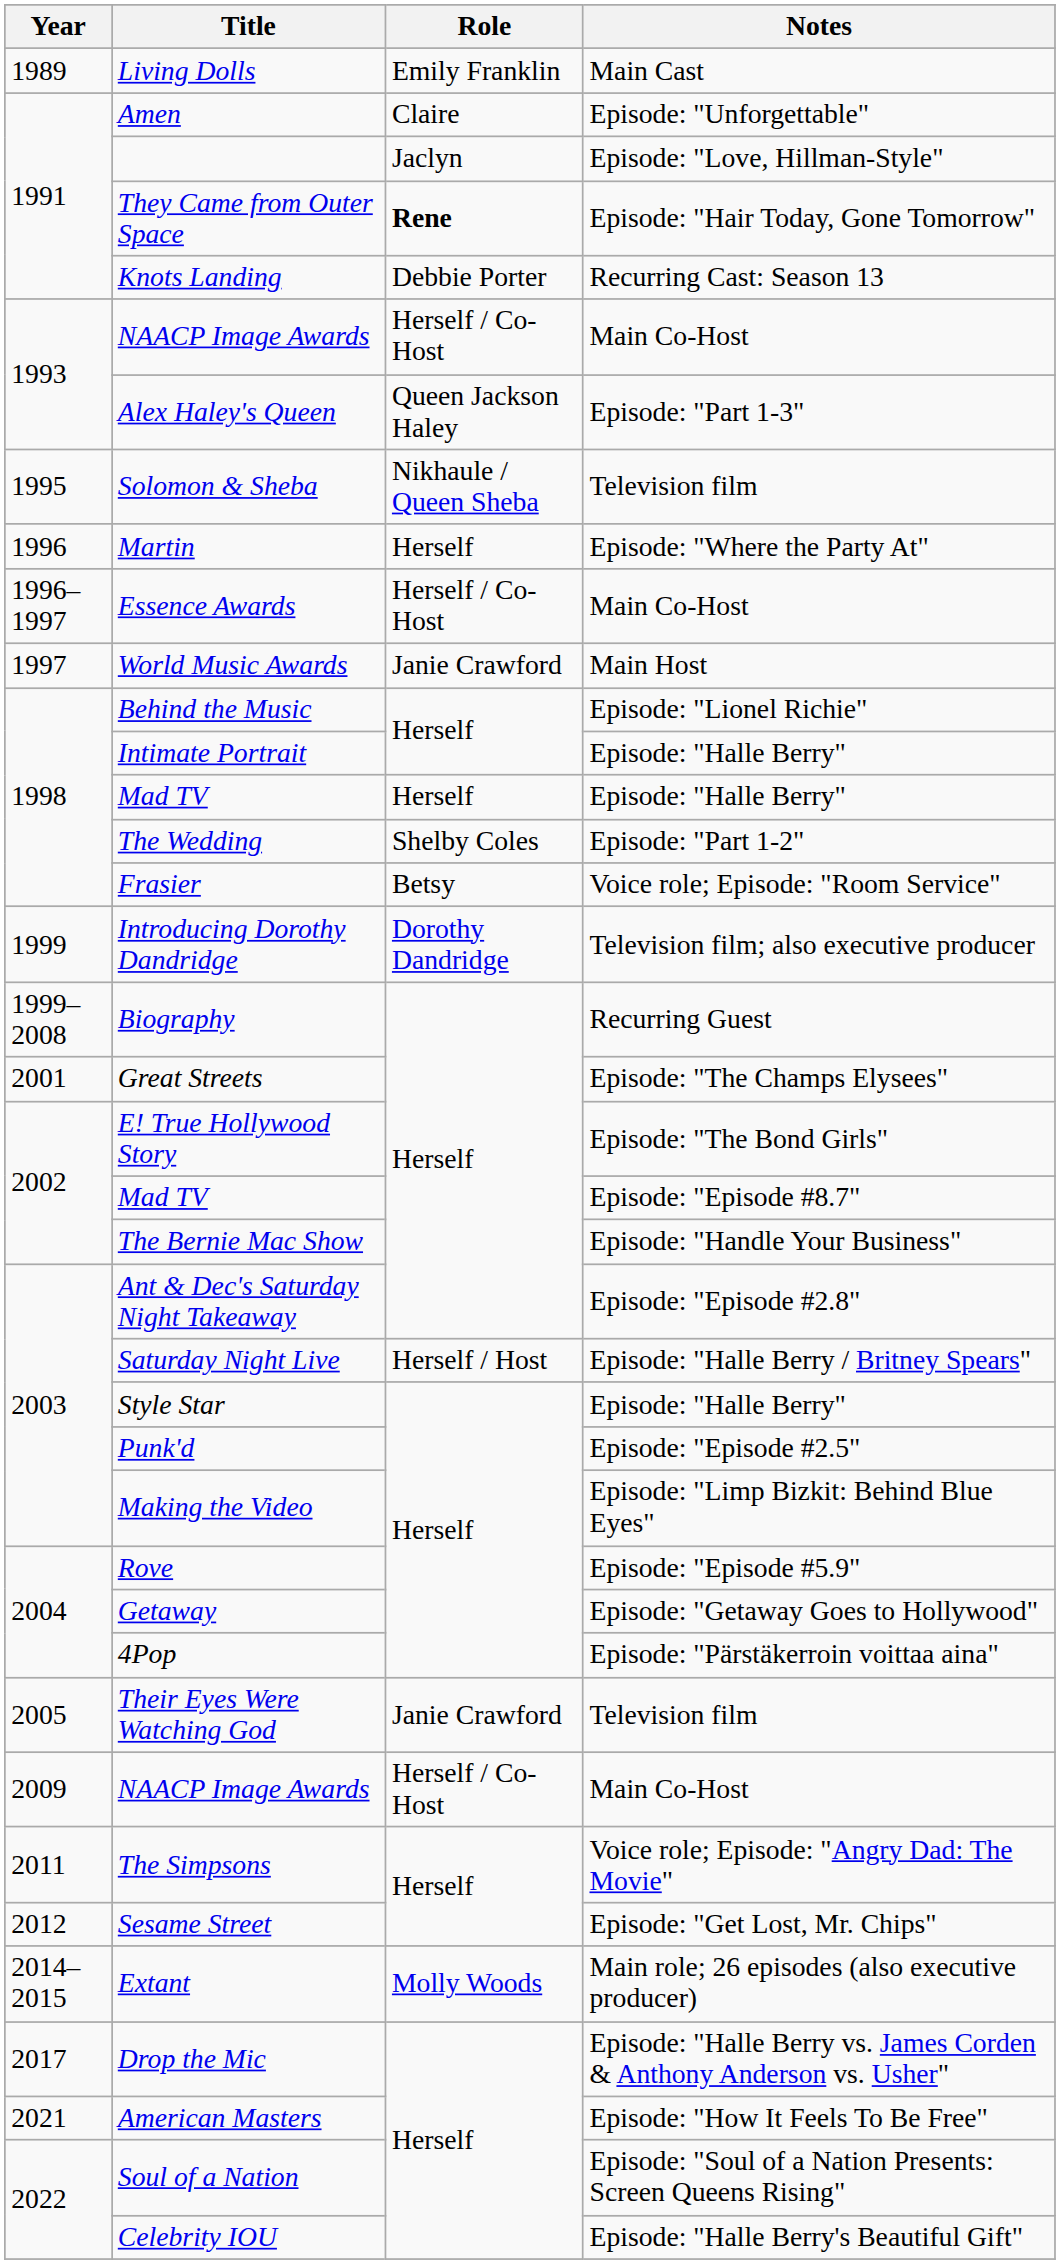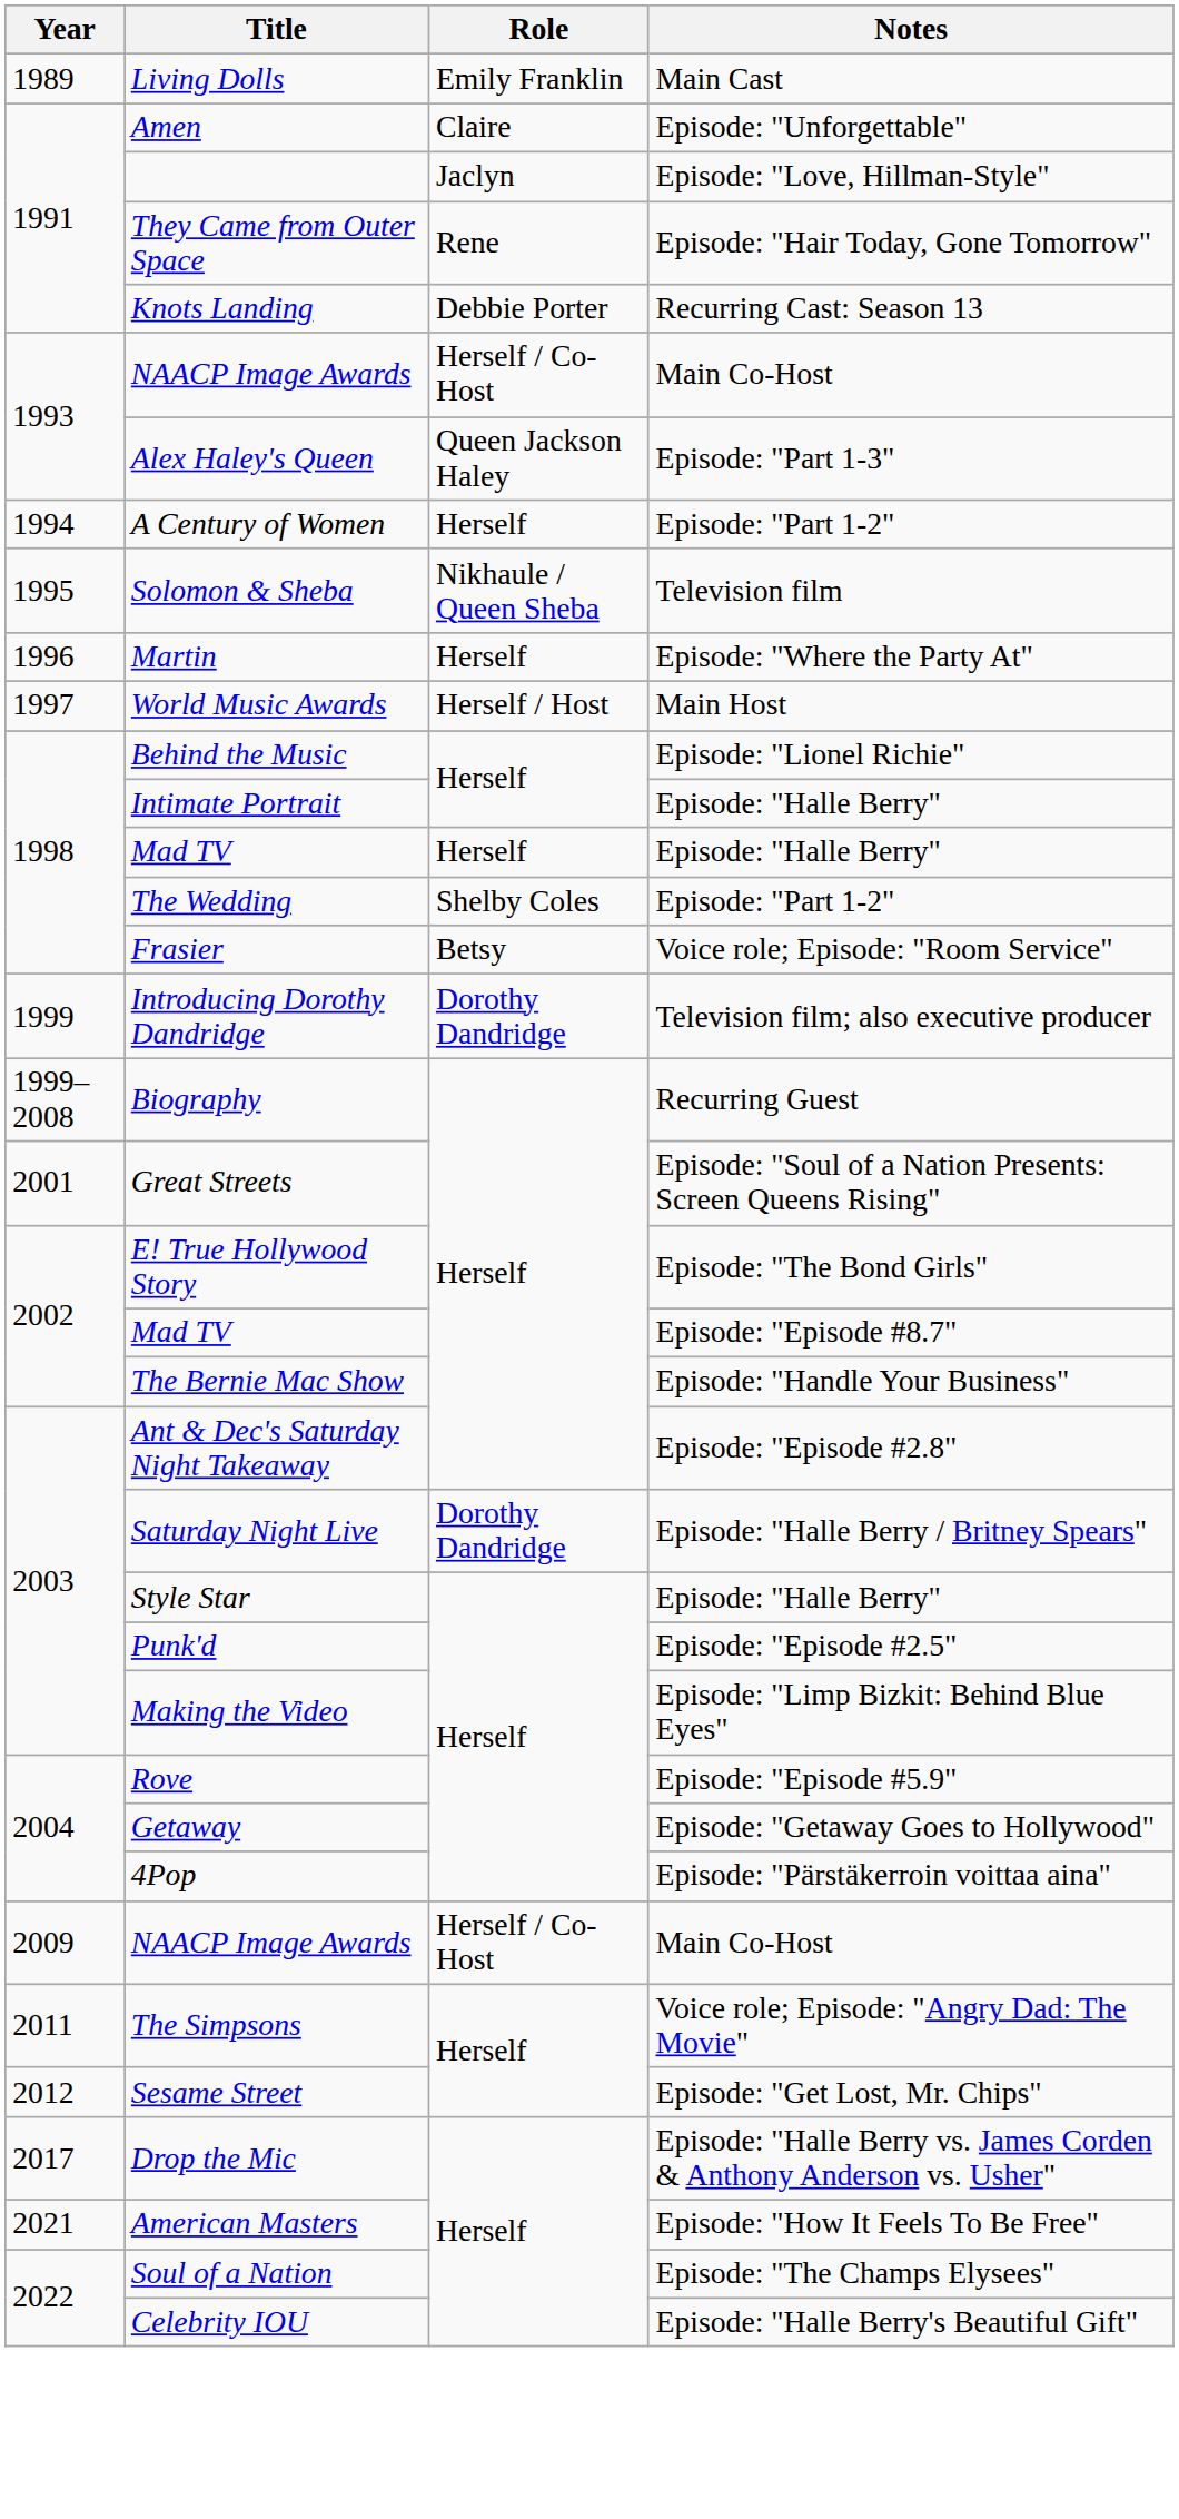 <table class="wikitable sortable plainrowheaders">
 <tr>
 <th>Year</th>
 <th>Title</th>
 <th>Role</th>
 <th>Notes</th>
 </tr>
 <tr>
 <td>1989</td>
 <td><em><a href='#'>Living Dolls</a></em></td>
 <td>Emily Franklin</td>
 <td>Main Cast</td>
 </tr>
 <tr>
 <td rowspan="4">1991</td>
 <td><em><a href='#'>Amen</a></em></td>
 <td>Claire</td>
 <td>Episode: "Unforgettable"</td>
 </tr>
 <tr>
 <td><em></em></td>
 <td>Jaclyn</td>
 <td>Episode: "Love, Hillman-Style"</td>
 </tr>
 <tr>
 <td><em><a href='#'>They Came from Outer Space</a></em></td>
-<td><strong>Rene</strong></td>
+<td>Rene</td>
 <td>Episode: "Hair Today, Gone Tomorrow"</td>
 </tr>
 <tr>
 <td><em><a href='#'>Knots Landing</a></em></td>
 <td>Debbie Porter</td>
 <td>Recurring Cast: Season 13</td>
 </tr>
 <tr>
 <td rowspan="2">1993</td>
 <td><em><a href='#'>NAACP Image Awards</a></em></td>
 <td>Herself / Co-Host</td>
 <td>Main Co-Host</td>
 </tr>
 <tr>
 <td><em><a href='#'>Alex Haley's Queen</a></em></td>
 <td>Queen Jackson Haley</td>
 <td>Episode: "Part 1-3"</td>
 </tr>
 <tr>
+<td>1994</td>
+<td data-sort-value="Century of Women, A"><em>A Century of Women</em></td>
+<td>Herself</td>
+<td>Episode: "Part 1-2"</td>
+</tr>
+<tr>
 <td>1995</td>
 <td><em><a href='#'>Solomon & Sheba</a></em></td>
 <td>Nikhaule / <a href='#'>Queen Sheba</a></td>
 <td>Television film</td>
 </tr>
 <tr>
 <td>1996</td>
 <td><em><a href='#'>Martin</a></em></td>
 <td>Herself</td>
 <td>Episode: "Where the Party At"</td>
 </tr>
 <tr>
-<td>1996–1997</td>
-<td><em><a href='#'>Essence Awards</a></em></td>
-<td>Herself / Co-Host</td>
-<td>Main Co-Host</td>
-</tr>
-<tr>
 <td>1997</td>
 <td><em><a href='#'>World Music Awards</a></em></td>
-<td>Janie Crawford</td>
+<td>Herself / Host</td>
 <td>Main Host</td>
 </tr>
 <tr>
 <td rowspan="5">1998</td>
 <td><em><a href='#'>Behind the Music</a></em></td>
 <td rowspan="2">Herself</td>
 <td>Episode: "Lionel Richie"</td>
 </tr>
 <tr>
 <td><em><a href='#'>Intimate Portrait</a></em></td>
 <td>Episode: "Halle Berry"</td>
 </tr>
 <tr>
 <td><em><a href='#'>Mad TV</a></em></td>
 <td>Herself</td>
 <td>Episode: "Halle Berry"</td>
 </tr>
 <tr>
 <td data-sort-value="Wedding, The"><em><a href='#'>The Wedding</a></em></td>
 <td>Shelby Coles</td>
 <td>Episode: "Part 1-2"</td>
 </tr>
 <tr>
 <td><em><a href='#'>Frasier</a></em></td>
 <td>Betsy</td>
 <td>Voice role; Episode: "Room Service"</td>
 </tr>
 <tr>
 <td>1999</td>
 <td><em><a href='#'>Introducing Dorothy Dandridge</a></em></td>
 <td><a href='#'>Dorothy Dandridge</a></td>
 <td>Television film; also executive producer</td>
 </tr>
 <tr>
 <td>1999–2008</td>
 <td><em><a href='#'>Biography</a></em></td>
 <td rowspan="6">Herself</td>
 <td>Recurring Guest</td>
 </tr>
 <tr>
 <td>2001</td>
 <td><em>Great Streets</em></td>
-<td>Episode: "The Champs Elysees"</td>
+<td>Episode: "Soul of a Nation Presents: Screen Queens Rising"</td>
 </tr>
 <tr>
 <td rowspan="3">2002</td>
 <td><em><a href='#'>E! True Hollywood Story</a></em></td>
 <td>Episode: "The Bond Girls"</td>
 </tr>
 <tr>
 <td><em><a href='#'>Mad TV</a></em></td>
 <td>Episode: "Episode #8.7"</td>
 </tr>
 <tr>
 <td data-sort-value="Bernie Mac Show, The"><em><a href='#'>The Bernie Mac Show</a></em></td>
 <td>Episode: "Handle Your Business"</td>
 </tr>
 <tr>
 <td rowspan="5">2003</td>
 <td><em><a href='#'>Ant & Dec's Saturday Night Takeaway</a></em></td>
 <td>Episode: "Episode #2.8"</td>
 </tr>
 <tr>
 <td><em><a href='#'>Saturday Night Live</a></em></td>
-<td>Herself / Host</td>
+<td><a href='#'>Dorothy Dandridge</a></td>
 <td>Episode: "Halle Berry / <a href='#'>Britney Spears</a>"</td>
 </tr>
 <tr>
 <td><em>Style Star</em></td>
 <td rowspan="6">Herself</td>
 <td>Episode: "Halle Berry"</td>
 </tr>
 <tr>
 <td><em><a href='#'>Punk'd</a></em></td>
 <td>Episode: "Episode #2.5"</td>
 </tr>
 <tr>
 <td><em><a href='#'>Making the Video</a></em></td>
 <td>Episode: "Limp Bizkit: Behind Blue Eyes"</td>
 </tr>
 <tr>
 <td rowspan="3">2004</td>
 <td><em><a href='#'>Rove</a></em></td>
 <td>Episode: "Episode #5.9"</td>
 </tr>
 <tr>
 <td><em><a href='#'>Getaway</a></em></td>
 <td>Episode: "Getaway Goes to Hollywood"</td>
 </tr>
 <tr>
 <td><em>4Pop</em></td>
 <td>Episode: "Pärstäkerroin voittaa aina"</td>
 </tr>
 <tr>
-<td>2005</td>
-<td><em><a href='#'>Their Eyes Were Watching God</a></em></td>
-<td>Janie Crawford</td>
-<td>Television film</td>
-</tr>
-<tr>
 <td>2009</td>
 <td><em><a href='#'>NAACP Image Awards</a></em></td>
 <td>Herself / Co-Host</td>
 <td>Main Co-Host</td>
 </tr>
 <tr>
 <td>2011</td>
 <td data-sort-value="Simpsons, The"><em><a href='#'>The Simpsons</a></em></td>
 <td rowspan="2">Herself</td>
 <td>Voice role; Episode: "<a href='#'>Angry Dad: The Movie</a>"</td>
 </tr>
 <tr>
 <td>2012</td>
 <td><em><a href='#'>Sesame Street</a></em></td>
 <td>Episode: "Get Lost, Mr. Chips"</td>
 </tr>
 <tr>
-<td>2014–2015</td>
-<td><em><a href='#'>Extant</a></em></td>
-<td><a href='#'>Molly Woods</a></td>
-<td>Main role; 26 episodes (also executive producer)</td>
-</tr>
-<tr>
 <td>2017</td>
 <td><em><a href='#'>Drop the Mic</a></em></td>
 <td rowspan="4">Herself</td>
 <td>Episode: "Halle Berry vs. <a href='#'>James Corden</a> & <a href='#'>Anthony Anderson</a> vs. <a href='#'>Usher</a>"</td>
 </tr>
 <tr>
 <td>2021</td>
 <td><em><a href='#'>American Masters</a></em></td>
 <td>Episode: "How It Feels To Be Free"</td>
 </tr>
 <tr>
 <td rowspan="2">2022</td>
 <td><em><a href='#'>Soul of a Nation</a></em></td>
-<td>Episode: "Soul of a Nation Presents: Screen Queens Rising"</td>
+<td>Episode: "The Champs Elysees"</td>
 </tr>
 <tr>
 <td><em><a href='#'>Celebrity IOU</a></em></td>
 <td>Episode: "Halle Berry's Beautiful Gift"</td>
 </tr>
 </table>
